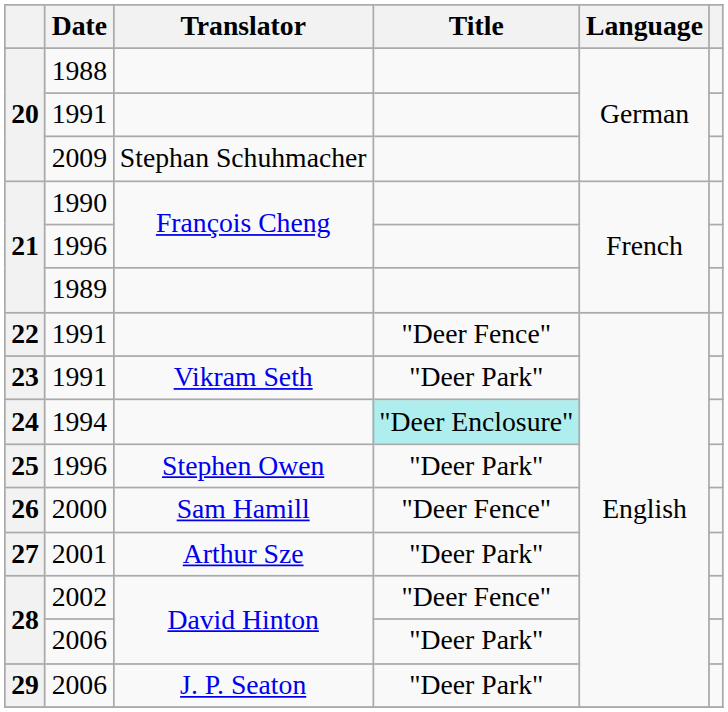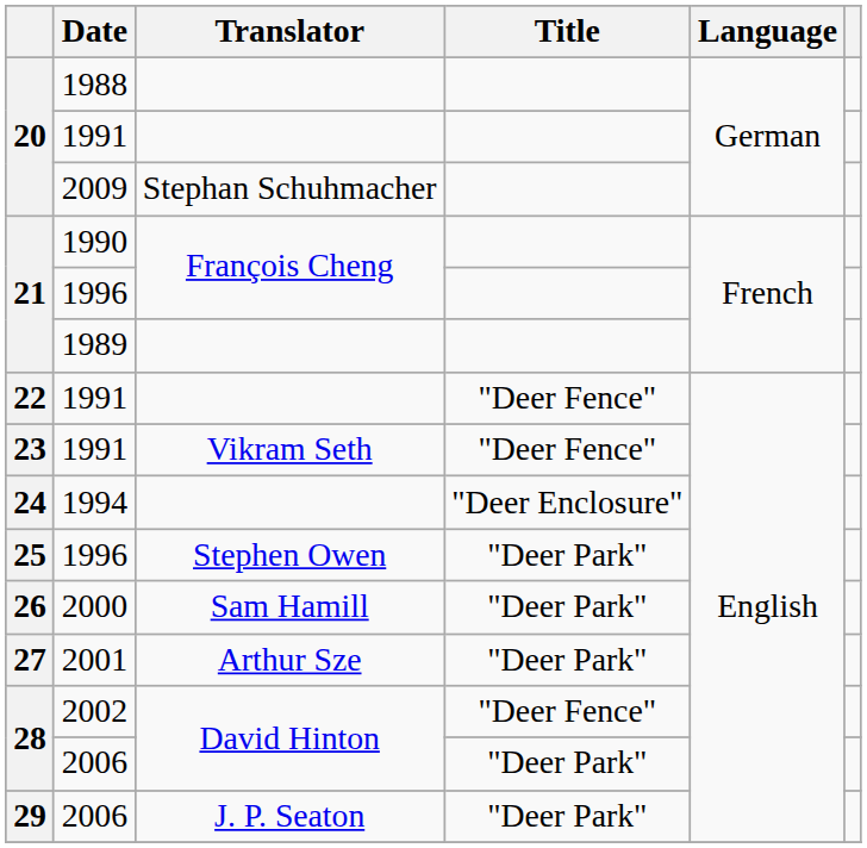 <table class="wikitable mw-collapsible sortable" style="text-align:center">
 <tr>
 <th scope="col"></th>
 <th scope="col">Date</th>
 <th scope="col">Translator</th>
 <th scope="col" class="unsortable">Title</th>
 <th scope="col">Language</th>
 <th scope="col" class="unsortable"></th>
 </tr>
 <tr>
 <th scope="row" rowspan="3">20</th>
 <td>1988</td>
 <td data-sort-value="Debon, Günther"></td>
 <td></td>
 <td rowspan="3">German</td>
 <td></td>
 </tr>
 <tr>
 <td>1991</td>
 <td data-sort-value="Klöpsch, Volker"></td>
 <td></td>
 <td></td>
 </tr>
 <tr>
 <td>2009</td>
 <td data-sort-value="Schuhmacher, Stephan">Stephan Schuhmacher</td>
 <td></td>
 <td></td>
 </tr>
 <tr>
 <th scope="row"  rowspan="3">21</th>
 <td>1990</td>
 <td rowspan="2" data-sort-value="Cheng, François"><a href='#'>François Cheng</a></td>
 <td></td>
 <td rowspan="3">French</td>
 <td></td>
 </tr>
 <tr>
 <td>1996</td>
 <td></td>
 <td></td>
 </tr>
 <tr>
 <td>1989</td>
 <td data-sort-value="Carré, Patrick"></td>
 <td></td>
 <td></td>
 </tr>
 <tr>
 <th scope="row">22</th>
 <td>1991</td>
 <td data-sort-value="Barnstone, Tony"></td>
 <td>"Deer Fence"</td>
 <td rowspan="9">English</td>
 <td></td>
 </tr>
 <tr>
 <th scope="row">23</th>
 <td>1991</td>
 <td data-sort-value="Seth, Vikram"><a href='#'>Vikram Seth</a></td>
-<td>"Deer Park"</td>
+<td>"Deer Fence"</td>
 <td></td>
 </tr>
 <tr>
 <th scope="row">24</th>
 <td>1994</td>
 <td data-sort-value="Bodman, Richard W."></td>
-<td style="background: paleturquoise;">"Deer Enclosure"</td>
+<td>"Deer Enclosure"</td>
 <td></td>
 </tr>
 <tr>
 <th scope="row">25</th>
 <td>1996</td>
 <td data-sort-value="Owen, Stephen"><a href='#'>Stephen Owen</a></td>
 <td>"Deer Park"</td>
 <td></td>
 </tr>
 <tr>
 <th scope="row">26</th>
 <td>2000</td>
 <td data-sort-value="Hamill, Sam"><a href='#'>Sam Hamill</a></td>
-<td>"Deer Fence"</td>
+<td>"Deer Park"</td>
 <td></td>
 </tr>
 <tr>
 <th scope="row">27</th>
 <td>2001</td>
 <td data-sort-value="Sze, Arthur"><a href='#'>Arthur Sze</a></td>
 <td>"Deer Park"</td>
 <td></td>
 </tr>
 <tr>
 <th scope="row" rowspan="2">28</th>
 <td>2002</td>
 <td rowspan="2" data-sort-value="Hinton, David"><a href='#'>David Hinton</a></td>
 <td>"Deer Fence"</td>
 <td></td>
 </tr>
 <tr>
 <td>2006</td>
 <td>"Deer Park"</td>
 <td></td>
 </tr>
 <tr>
 <th scope="row">29</th>
 <td>2006</td>
 <td data-sort-value="Seaton, J.P."><a href='#'>J. P. Seaton</a></td>
 <td>"Deer Park"</td>
 <td></td>
 </tr>
 <tr>
 </tr>
 </table>
